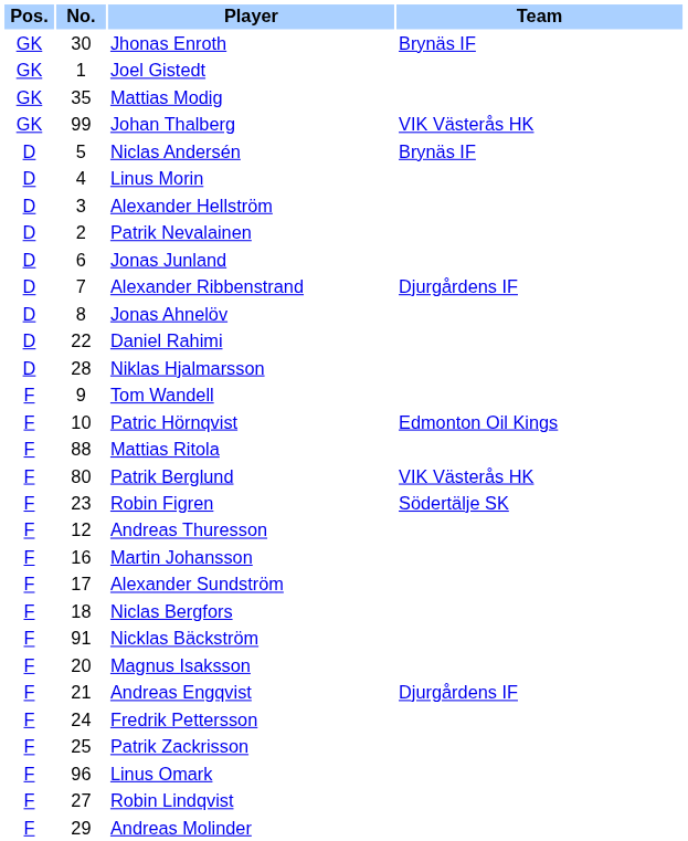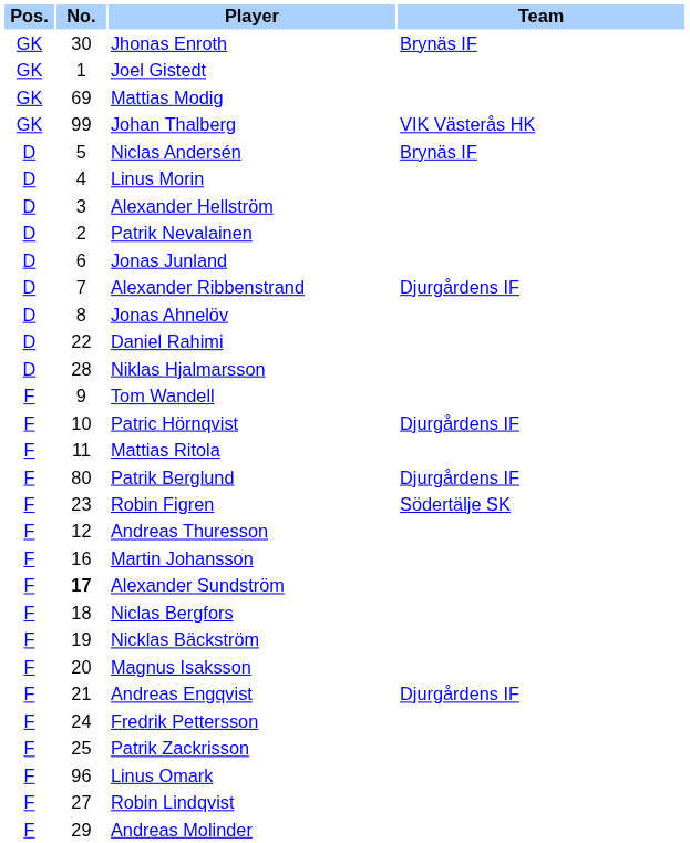 <table border="0" cellspacing="2" cellpadding="2">
 <tr bgcolor=AAD0FF>
 <th width=40>Pos.</th>
 <th width=40>No.</th>
 <th width=250>Player</th>
 <th width=250>Team</th>
 </tr>
 <tr>
 <td style="text-align:center;"><a href='#'>GK</a></td>
 <td style="text-align:center;">30</td>
 <td><a href='#'>Jhonas Enroth</a></td>
 <td> <a href='#'>Brynäs IF</a></td>
 </tr>
 <tr>
 <td style="text-align:center;"><a href='#'>GK</a></td>
 <td style="text-align:center;">1</td>
 <td><a href='#'>Joel Gistedt</a></td>
 </tr>
 <tr>
 <td style="text-align:center;"><a href='#'>GK</a></td>
-<td style="text-align:center;">35</td>
+<td style="text-align:center;">69</td>
 <td><a href='#'>Mattias Modig</a></td>
 </tr>
 <tr>
 <td style="text-align:center;"><a href='#'>GK</a></td>
 <td style="text-align:center;">99</td>
 <td><a href='#'>Johan Thalberg</a></td>
 <td> <a href='#'>VIK Västerås HK</a></td>
 </tr>
 <tr>
 <td style="text-align:center;"><a href='#'>D</a></td>
 <td style="text-align:center;">5</td>
 <td><a href='#'>Niclas Andersén</a></td>
 <td> <a href='#'>Brynäs IF</a></td>
 </tr>
 <tr>
 <td style="text-align:center;"><a href='#'>D</a></td>
 <td style="text-align:center;">4</td>
 <td><a href='#'>Linus Morin</a></td>
 </tr>
 <tr>
 <td style="text-align:center;"><a href='#'>D</a></td>
 <td style="text-align:center;">3</td>
 <td><a href='#'>Alexander Hellström</a></td>
 </tr>
 <tr>
 <td style="text-align:center;"><a href='#'>D</a></td>
 <td style="text-align:center;">2</td>
 <td><a href='#'>Patrik Nevalainen</a></td>
 </tr>
 <tr>
 <td style="text-align:center;"><a href='#'>D</a></td>
 <td style="text-align:center;">6</td>
 <td><a href='#'>Jonas Junland</a></td>
 </tr>
 <tr>
 <td style="text-align:center;"><a href='#'>D</a></td>
 <td style="text-align:center;">7</td>
 <td><a href='#'>Alexander Ribbenstrand</a></td>
 <td> <a href='#'>Djurgårdens IF</a></td>
 </tr>
 <tr>
 <td style="text-align:center;"><a href='#'>D</a></td>
 <td style="text-align:center;">8</td>
 <td><a href='#'>Jonas Ahnelöv</a></td>
 </tr>
 <tr>
 <td style="text-align:center;"><a href='#'>D</a></td>
 <td style="text-align:center;">22</td>
 <td><a href='#'>Daniel Rahimi</a></td>
 </tr>
 <tr>
 <td style="text-align:center;"><a href='#'>D</a></td>
 <td style="text-align:center;">28</td>
 <td><a href='#'>Niklas Hjalmarsson</a></td>
 </tr>
 <tr>
 <td style="text-align:center;"><a href='#'>F</a></td>
 <td style="text-align:center;">9</td>
 <td><a href='#'>Tom Wandell</a></td>
 </tr>
 <tr>
 <td style="text-align:center;"><a href='#'>F</a></td>
 <td style="text-align:center;">10</td>
 <td><a href='#'>Patric Hörnqvist</a></td>
-<td> <a href='#'>Edmonton Oil Kings</a></td>
+<td> <a href='#'>Djurgårdens IF</a></td>
 </tr>
 <tr>
 <td style="text-align:center;"><a href='#'>F</a></td>
-<td style="text-align:center;">88</td>
+<td style="text-align:center;">11</td>
 <td><a href='#'>Mattias Ritola</a></td>
 </tr>
 <tr>
 <td style="text-align:center;"><a href='#'>F</a></td>
 <td style="text-align:center;">80</td>
 <td><a href='#'>Patrik Berglund</a></td>
-<td> <a href='#'>VIK Västerås HK</a></td>
+<td> <a href='#'>Djurgårdens IF</a></td>
 </tr>
 <tr>
 <td style="text-align:center;"><a href='#'>F</a></td>
 <td style="text-align:center;">23</td>
 <td><a href='#'>Robin Figren</a></td>
 <td> <a href='#'>Södertälje SK</a></td>
 </tr>
 <tr>
 <td style="text-align:center;"><a href='#'>F</a></td>
 <td style="text-align:center;">12</td>
 <td><a href='#'>Andreas Thuresson</a></td>
 </tr>
 <tr>
 <td style="text-align:center;"><a href='#'>F</a></td>
 <td style="text-align:center;">16</td>
 <td><a href='#'>Martin Johansson</a></td>
 </tr>
 <tr>
 <td style="text-align:center;"><a href='#'>F</a></td>
-<td style="text-align:center;">17</td>
+<td style="text-align:center;"><strong>17</strong></td>
 <td><a href='#'>Alexander Sundström</a></td>
 </tr>
 <tr>
 <td style="text-align:center;"><a href='#'>F</a></td>
 <td style="text-align:center;">18</td>
 <td><a href='#'>Niclas Bergfors</a></td>
 </tr>
 <tr>
 <td style="text-align:center;"><a href='#'>F</a></td>
-<td style="text-align:center;">91</td>
+<td style="text-align:center;">19</td>
 <td><a href='#'>Nicklas Bäckström</a></td>
 </tr>
 <tr>
 <td style="text-align:center;"><a href='#'>F</a></td>
 <td style="text-align:center;">20</td>
 <td><a href='#'>Magnus Isaksson</a></td>
 </tr>
 <tr>
 <td style="text-align:center;"><a href='#'>F</a></td>
 <td style="text-align:center;">21</td>
 <td><a href='#'>Andreas Engqvist</a></td>
 <td> <a href='#'>Djurgårdens IF</a></td>
 </tr>
 <tr>
 <td style="text-align:center;"><a href='#'>F</a></td>
 <td style="text-align:center;">24</td>
 <td><a href='#'>Fredrik Pettersson</a></td>
 </tr>
 <tr>
 <td style="text-align:center;"><a href='#'>F</a></td>
 <td style="text-align:center;">25</td>
 <td><a href='#'>Patrik Zackrisson</a></td>
 </tr>
 <tr>
 <td style="text-align:center;"><a href='#'>F</a></td>
 <td style="text-align:center;">96</td>
 <td><a href='#'>Linus Omark</a></td>
 </tr>
 <tr>
 <td style="text-align:center;"><a href='#'>F</a></td>
 <td style="text-align:center;">27</td>
 <td><a href='#'>Robin Lindqvist</a></td>
 </tr>
 <tr>
 <td style="text-align:center;"><a href='#'>F</a></td>
 <td style="text-align:center;">29</td>
 <td><a href='#'>Andreas Molinder</a></td>
 </tr>
 </table>
